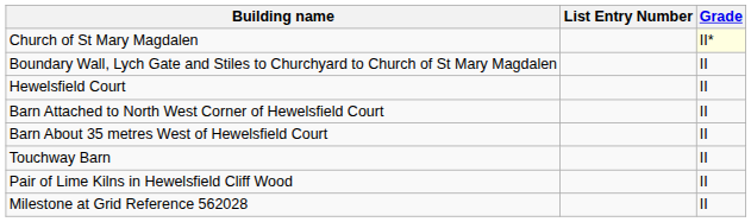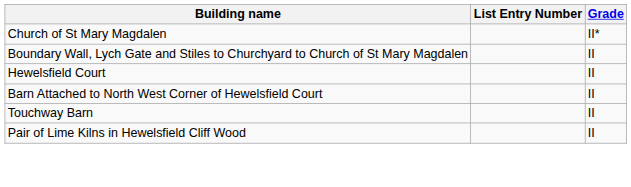 <table class="wikitable" style="margin-left: auto; margin-right: auto; border: none;">
 <tr>
 <th>Building name</th>
 <th>List Entry Number</th>
 <th><a href='#'>Grade</a></th>
 </tr>
 <tr>
 <td>Church of St Mary Magdalen</td>
 <td></td>
-<td style="background: lightyellow;">II*</td>
+<td>II*</td>
 </tr>
 <tr>
 <td>Boundary Wall, Lych Gate and Stiles to Churchyard to Church of St Mary Magdalen</td>
 <td></td>
 <td>II</td>
 </tr>
 <tr>
 <td>Hewelsfield Court</td>
 <td></td>
 <td>II</td>
 </tr>
 <tr>
 <td>Barn Attached to North West Corner of Hewelsfield Court</td>
 <td></td>
 <td>II</td>
 </tr>
 <tr>
-<td>Barn About 35 metres West of Hewelsfield Court</td>
-<td></td>
-<td>II</td>
-</tr>
-<tr>
 <td>Touchway Barn</td>
 <td></td>
 <td>II</td>
 </tr>
 <tr>
 <td>Pair of Lime Kilns in Hewelsfield Cliff Wood</td>
 <td></td>
 <td>II</td>
 </tr>
-<tr>
-<td>Milestone at Grid Reference 562028</td>
-<td></td>
-<td>II</td>
-</tr>
 </table>
